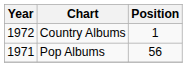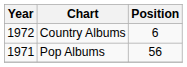 <table class="wikitable">
 <tr>
 <th>Year</th>
 <th>Chart</th>
 <th>Position</th>
 </tr>
 <tr>
 <td>1972</td>
 <td>Country Albums</td>
-<td align="center">1</td>
+<td align="center">6</td>
 </tr>
 <tr>
 <td>1971</td>
 <td>Pop Albums</td>
 <td align="center">56</td>
 </tr>
 <tr>
 </tr>
 </table>
